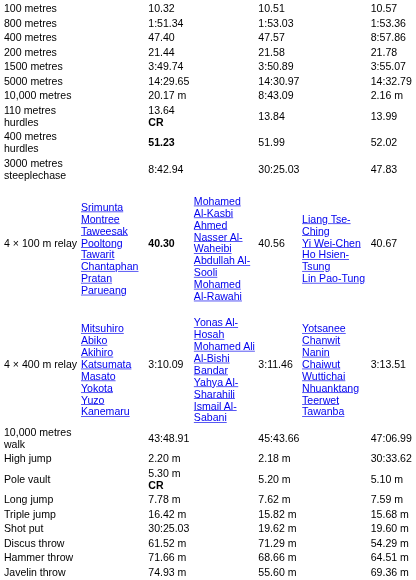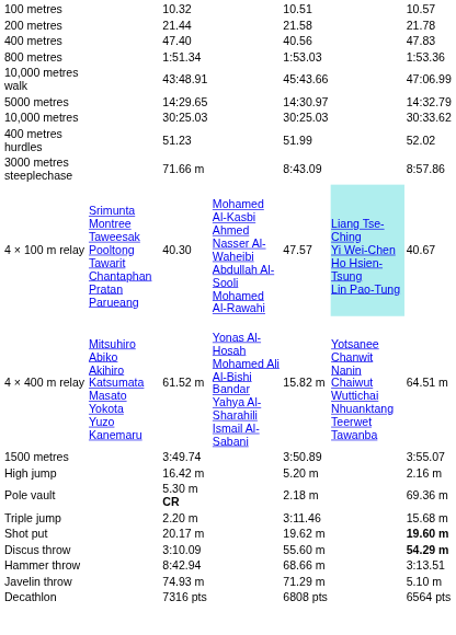 <table>
 <tr>
 <td>100 metres</td>
 <td></td>
 <td>10.32</td>
 <td></td>
 <td>10.51</td>
 <td></td>
 <td>10.57</td>
 </tr>
 <tr>
+<td>200 metres</td>
+<td></td>
+<td>21.44</td>
+<td></td>
+<td>21.58</td>
+<td></td>
+<td>21.78</td>
+</tr>
+<tr>
+<td>400 metres</td>
+<td></td>
+<td>47.40</td>
+<td></td>
+<td>40.56</td>
+<td></td>
+<td>47.83</td>
+</tr>
+<tr>
 <td>800 metres</td>
 <td></td>
 <td>1:51.34</td>
 <td></td>
 <td>1:53.03</td>
 <td></td>
 <td>1:53.36</td>
 </tr>
 <tr>
-<td>400 metres</td>
+<td>10,000 metres walk</td>
 <td></td>
-<td>47.40</td>
+<td>43:48.91</td>
 <td></td>
-<td>47.57</td>
+<td>45:43.66</td>
 <td></td>
-<td>8:57.86</td>
-</tr>
-<tr>
-<td>200 metres</td>
-<td></td>
-<td>21.44</td>
-<td></td>
-<td>21.58</td>
-<td></td>
-<td>21.78</td>
-</tr>
-<tr>
-<td>1500 metres</td>
-<td></td>
-<td>3:49.74</td>
-<td></td>
-<td>3:50.89</td>
-<td></td>
-<td>3:55.07</td>
+<td>47:06.99</td>
 </tr>
 <tr>
 <td>5000 metres</td>
 <td></td>
 <td>14:29.65</td>
 <td></td>
 <td>14:30.97</td>
 <td></td>
 <td>14:32.79</td>
 </tr>
 <tr>
 <td>10,000 metres</td>
 <td></td>
-<td>20.17 m</td>
+<td>30:25.03</td>
 <td></td>
-<td>8:43.09</td>
+<td>30:25.03</td>
 <td></td>
-<td>2.16 m</td>
-</tr>
-<tr>
-<td>110 metres hurdles</td>
-<td></td>
-<td>13.64 <strong>CR</strong></td>
-<td></td>
-<td>13.84</td>
-<td></td>
-<td>13.99</td>
+<td>30:33.62</td>
 </tr>
 <tr>
 <td>400 metres hurdles</td>
 <td></td>
-<td><strong>51.23</strong></td>
+<td>51.23</td>
 <td></td>
 <td>51.99</td>
 <td></td>
 <td>52.02</td>
 </tr>
 <tr>
 <td>3000 metres steeplechase</td>
 <td></td>
-<td>8:42.94</td>
+<td>71.66 m</td>
 <td></td>
-<td>30:25.03</td>
+<td>8:43.09</td>
 <td></td>
-<td>47.83</td>
+<td>8:57.86</td>
 </tr>
 <tr>
 <td>4 × 100 m relay</td>
 <td><br><a href='#'>Srimunta Montree</a><br><a href='#'>Taweesak Pooltong</a><br><a href='#'>Tawarit Chantaphan</a><br><a href='#'>Pratan Parueang</a></td>
-<td><strong>40.30</strong></td>
+<td>40.30</td>
 <td><br><a href='#'>Mohamed Al-Kasbi</a><br><a href='#'>Ahmed Nasser Al-Waheibi</a><br><a href='#'>Abdullah Al-Sooli</a><br><a href='#'>Mohamed Al-Rawahi</a></td>
-<td>40.56</td>
-<td><br><a href='#'>Liang Tse-Ching</a><br><a href='#'>Yi Wei-Chen</a><br><a href='#'>Ho Hsien-Tsung</a><br><a href='#'>Lin Pao-Tung</a></td>
+<td>47.57</td>
+<td style="background: paleturquoise;"><br><a href='#'>Liang Tse-Ching</a><br><a href='#'>Yi Wei-Chen</a><br><a href='#'>Ho Hsien-Tsung</a><br><a href='#'>Lin Pao-Tung</a></td>
 <td>40.67</td>
 </tr>
 <tr>
 <td>4 × 400 m relay</td>
 <td><br><a href='#'>Mitsuhiro Abiko</a><br><a href='#'>Akihiro Katsumata</a><br><a href='#'>Masato Yokota</a><br><a href='#'>Yuzo Kanemaru</a></td>
-<td>3:10.09</td>
+<td>61.52 m</td>
 <td><br><a href='#'>Yonas Al-Hosah</a><br><a href='#'>Mohamed Ali Al-Bishi</a><br><a href='#'>Bandar Yahya Al-Sharahili</a><br><a href='#'>Ismail Al-Sabani</a></td>
-<td>3:11.46</td>
+<td>15.82 m</td>
 <td><br><a href='#'>Yotsanee Chanwit</a><br><a href='#'>Nanin Chaiwut</a><br><a href='#'>Wuttichai Nhuanktang</a><br><a href='#'>Teerwet Tawanba</a></td>
-<td>3:13.51</td>
+<td>64.51 m</td>
 </tr>
 <tr>
-<td>10,000 metres walk</td>
+<td>1500 metres</td>
 <td></td>
-<td>43:48.91</td>
+<td>3:49.74</td>
 <td></td>
-<td>45:43.66</td>
+<td>3:50.89</td>
 <td></td>
-<td>47:06.99</td>
+<td>3:55.07</td>
 </tr>
 <tr>
 <td>High jump</td>
 <td></td>
-<td>2.20 m</td>
+<td>16.42 m</td>
 <td></td>
-<td>2.18 m</td>
+<td>5.20 m</td>
 <td></td>
-<td>30:33.62</td>
+<td>2.16 m</td>
 </tr>
 <tr>
 <td>Pole vault</td>
 <td></td>
 <td>5.30 m <strong>CR</strong></td>
 <td></td>
-<td>5.20 m</td>
+<td>2.18 m</td>
 <td></td>
-<td>5.10 m</td>
-</tr>
-<tr>
-<td>Long jump</td>
-<td></td>
-<td>7.78 m</td>
-<td></td>
-<td>7.62 m</td>
-<td></td>
-<td>7.59 m</td>
+<td>69.36 m</td>
 </tr>
 <tr>
 <td>Triple jump</td>
 <td></td>
-<td>16.42 m</td>
+<td>2.20 m</td>
 <td></td>
-<td>15.82 m</td>
+<td>3:11.46</td>
 <td></td>
 <td>15.68 m</td>
 </tr>
 <tr>
 <td>Shot put</td>
 <td></td>
-<td>30:25.03</td>
+<td>20.17 m</td>
 <td></td>
 <td>19.62 m</td>
 <td></td>
-<td>19.60 m</td>
+<td><strong>19.60 m</strong></td>
 </tr>
 <tr>
 <td>Discus throw</td>
 <td></td>
-<td>61.52 m</td>
+<td>3:10.09</td>
 <td></td>
-<td>71.29 m</td>
+<td>55.60 m</td>
 <td></td>
-<td>54.29 m</td>
+<td><strong>54.29 m</strong></td>
 </tr>
 <tr>
 <td>Hammer throw</td>
 <td></td>
-<td>71.66 m</td>
+<td>8:42.94</td>
 <td></td>
 <td>68.66 m</td>
 <td></td>
-<td>64.51 m</td>
+<td>3:13.51</td>
 </tr>
 <tr>
 <td>Javelin throw</td>
 <td></td>
 <td>74.93 m</td>
 <td></td>
-<td>55.60 m</td>
+<td>71.29 m</td>
 <td></td>
-<td>69.36 m</td>
+<td>5.10 m</td>
+</tr>
+<tr>
+<td>Decathlon</td>
+<td></td>
+<td>7316 pts</td>
+<td></td>
+<td>6808 pts</td>
+<td></td>
+<td>6564 pts</td>
 </tr>
 </table>
